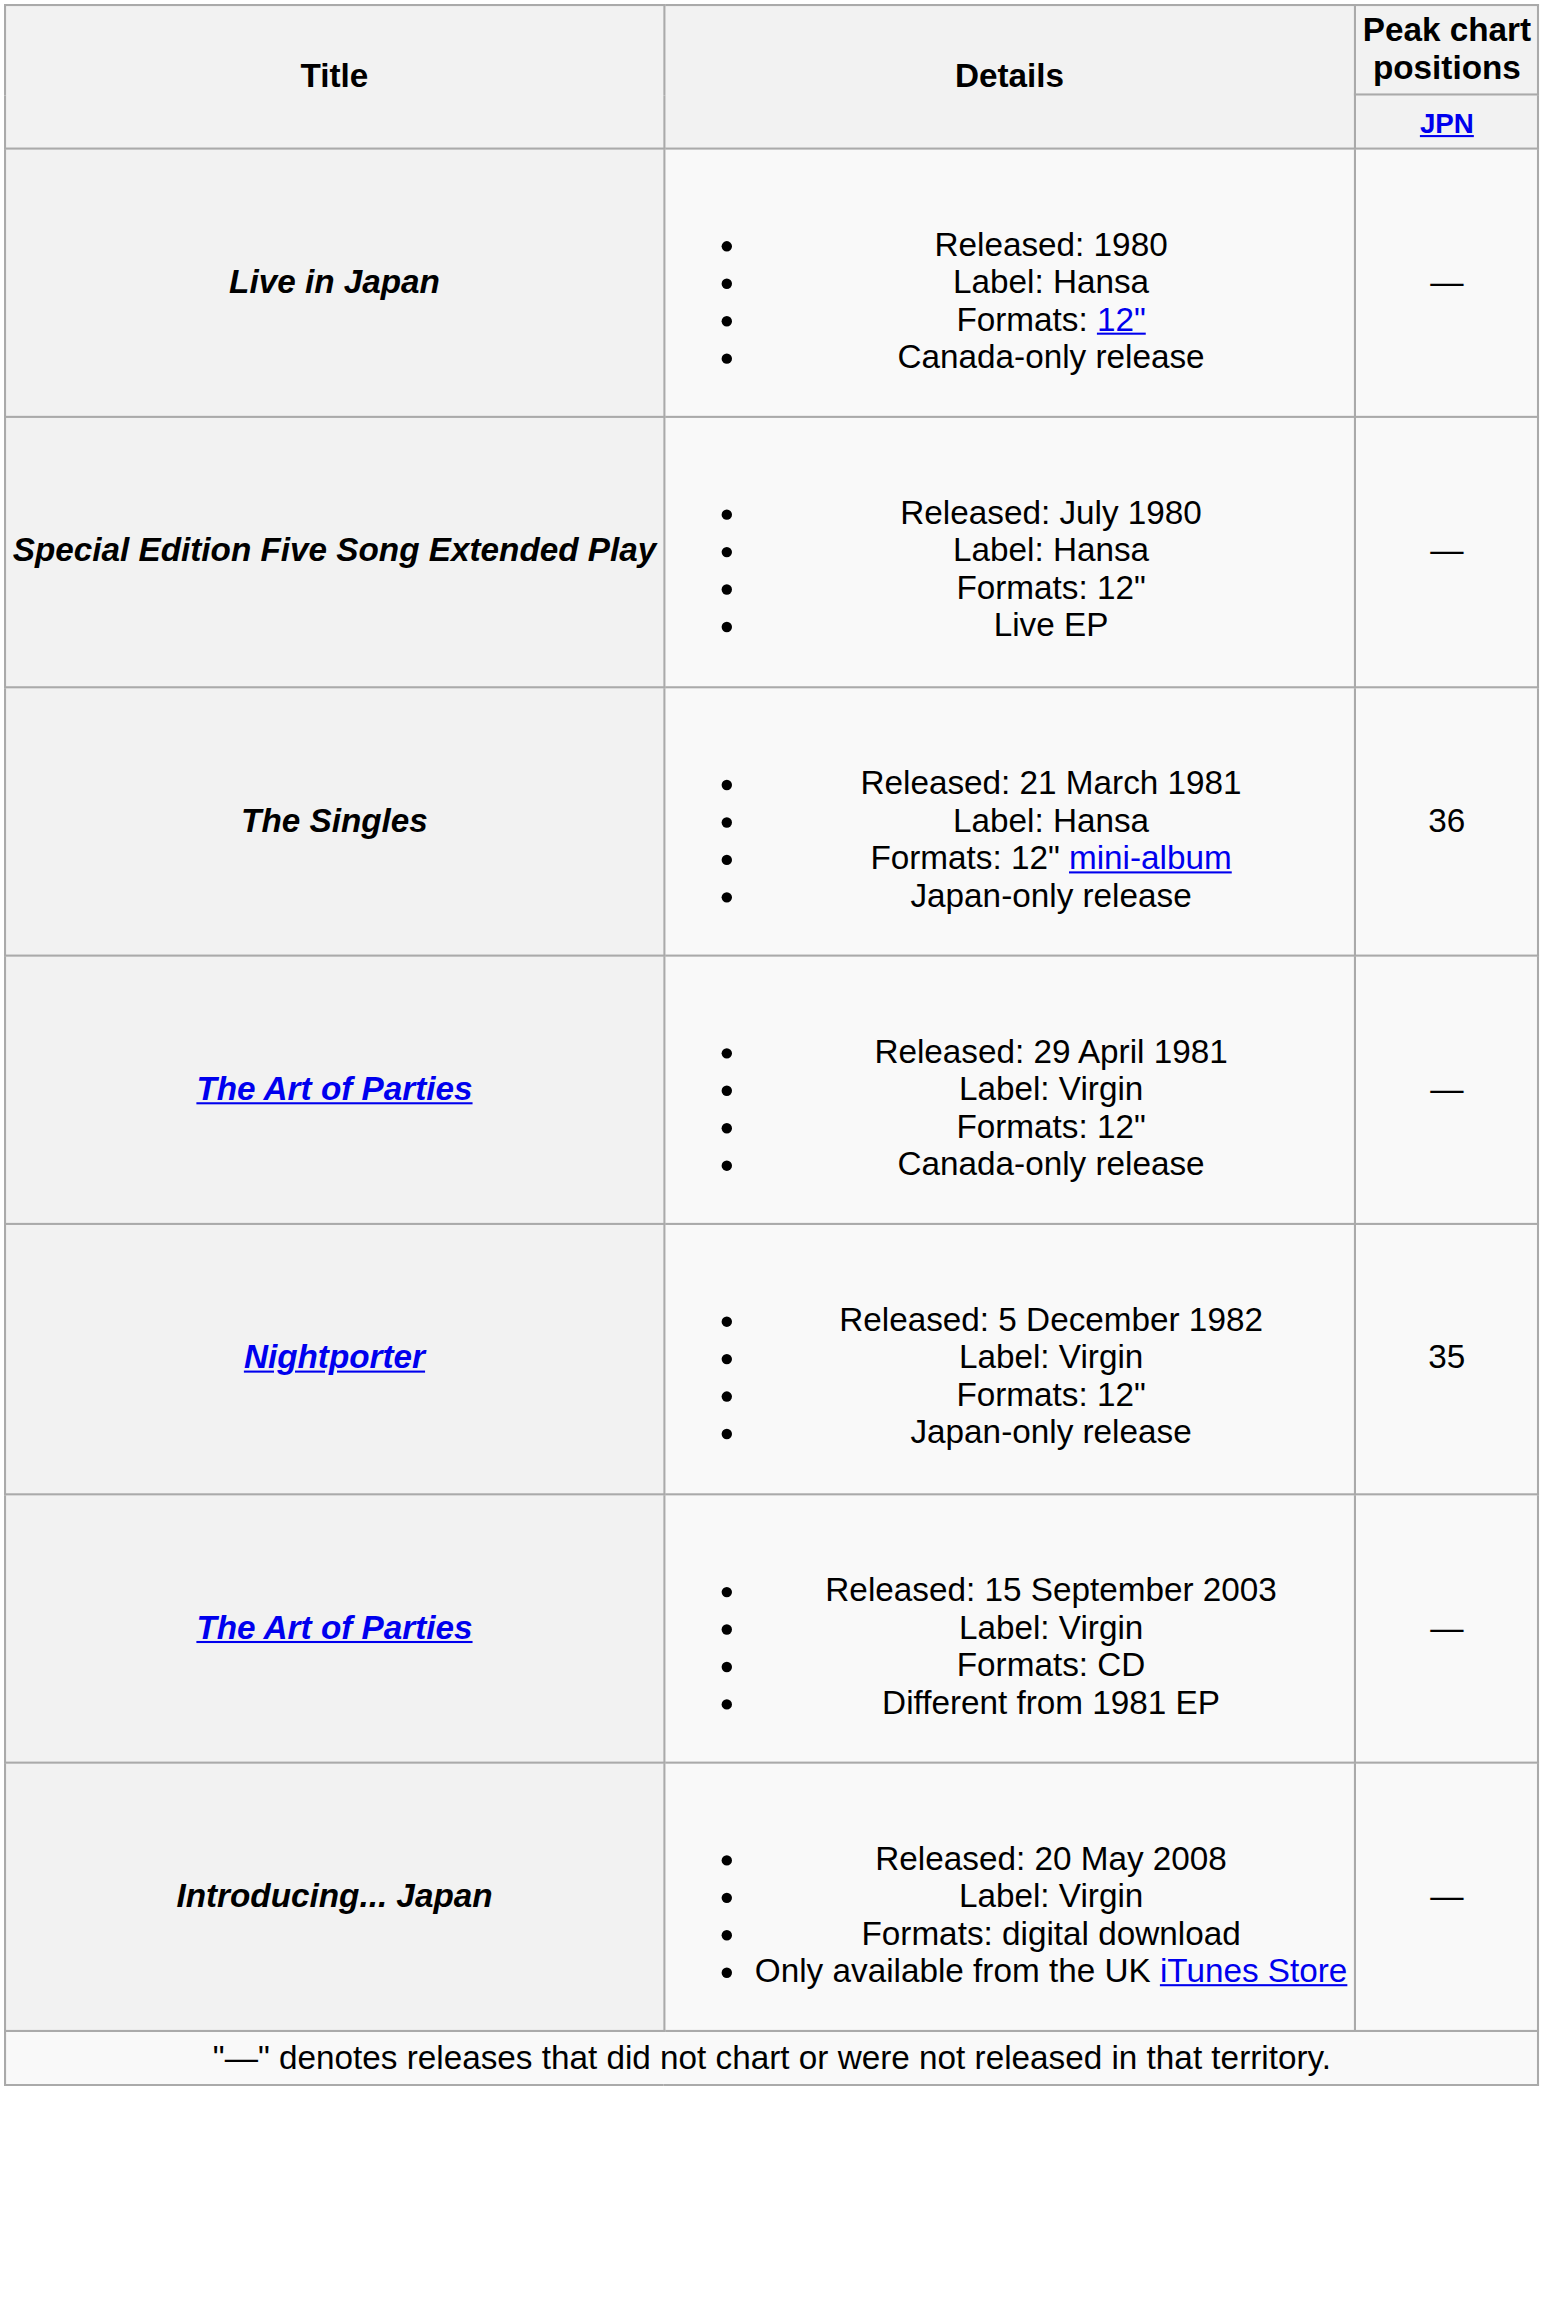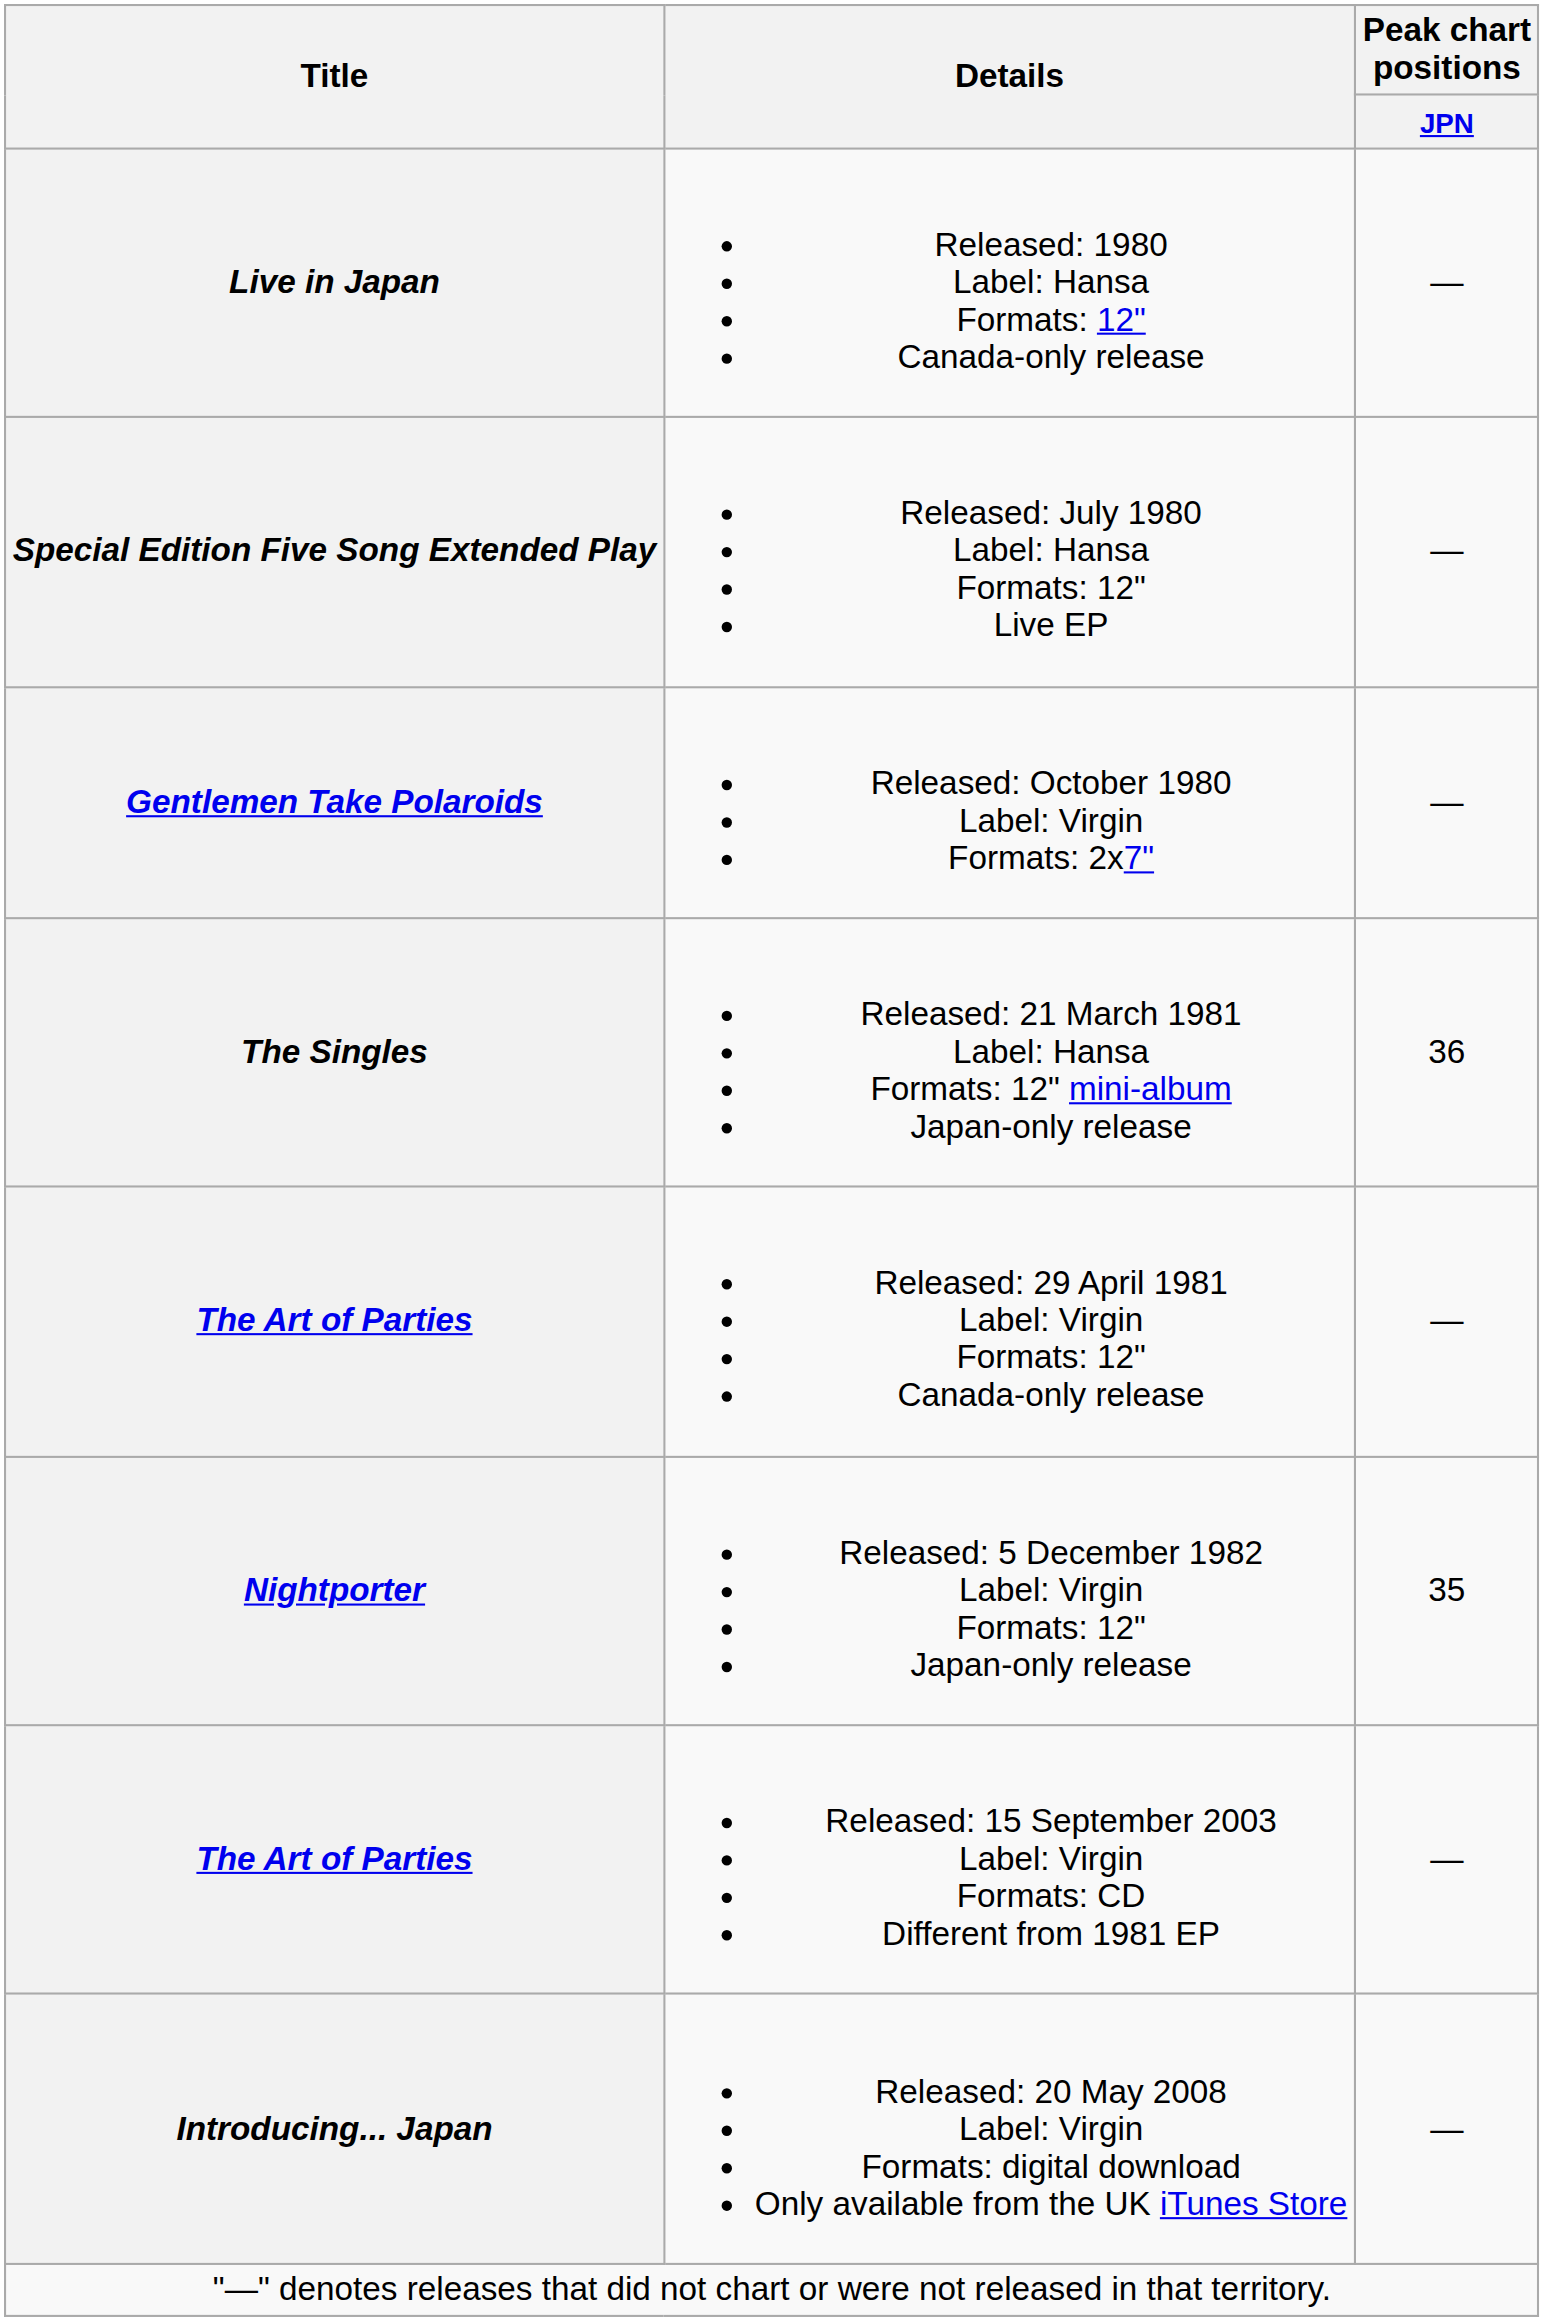 <table class="wikitable plainrowheaders" style="text-align:center;">
 <tr>
 <th scope="col" rowspan="2">Title</th>
 <th scope="col" rowspan="2">Details</th>
 <th colspan="1">Peak chart<br>positions</th>
 </tr>
 <tr>
 <th scope="col"><small><a href='#'>JPN</a></small></th>
 </tr>
 <tr>
 <th scope="row"><em>Live in Japan</em></th>
 <td><br><ul><li>Released: 1980</li><li>Label: Hansa</li><li>Formats: <a href='#'>12"</a></li><li>Canada-only release</li></ul></td>
 <td>—</td>
 </tr>
 <tr>
 <th scope="row"><em>Special Edition Five Song Extended Play</em></th>
 <td><br><ul><li>Released: July 1980</li><li>Label: Hansa</li><li>Formats: 12"</li><li>Live EP</li></ul></td>
+<td>—</td>
+</tr>
+<tr>
+<th scope="row"><em><a href='#'>Gentlemen Take Polaroids</a></em></th>
+<td><br><ul><li>Released: October 1980</li><li>Label: Virgin</li><li>Formats: 2x<a href='#'>7"</a></li></ul></td>
 <td>—</td>
 </tr>
 <tr>
 <th scope="row"><em>The Singles</em></th>
 <td><br><ul><li>Released: 21 March 1981</li><li>Label: Hansa</li><li>Formats: 12" <a href='#'>mini-album</a></li><li>Japan-only release</li></ul></td>
 <td>36</td>
 </tr>
 <tr>
 <th scope="row"><em><a href='#'>The Art of Parties</a></em></th>
 <td><br><ul><li>Released: 29 April 1981</li><li>Label: Virgin</li><li>Formats: 12"</li><li>Canada-only release</li></ul></td>
 <td>—</td>
 </tr>
 <tr>
 <th scope="row"><em><a href='#'>Nightporter</a></em></th>
 <td><br><ul><li>Released: 5 December 1982</li><li>Label: Virgin</li><li>Formats: 12"</li><li>Japan-only release</li></ul></td>
 <td>35</td>
 </tr>
 <tr>
 <th scope="row"><em><a href='#'>The Art of Parties</a></em></th>
 <td><br><ul><li>Released: 15 September 2003</li><li>Label: Virgin</li><li>Formats: CD</li><li>Different from 1981 EP</li></ul></td>
 <td>—</td>
 </tr>
 <tr>
 <th scope="row"><em>Introducing... Japan</em></th>
 <td><br><ul><li>Released: 20 May 2008</li><li>Label: Virgin</li><li>Formats: digital download</li><li>Only available from the UK <a href='#'>iTunes Store</a></li></ul></td>
 <td>—</td>
 </tr>
 <tr>
 <td colspan="3">"—" denotes releases that did not chart or were not released in that territory.</td>
 </tr>
 </table>
